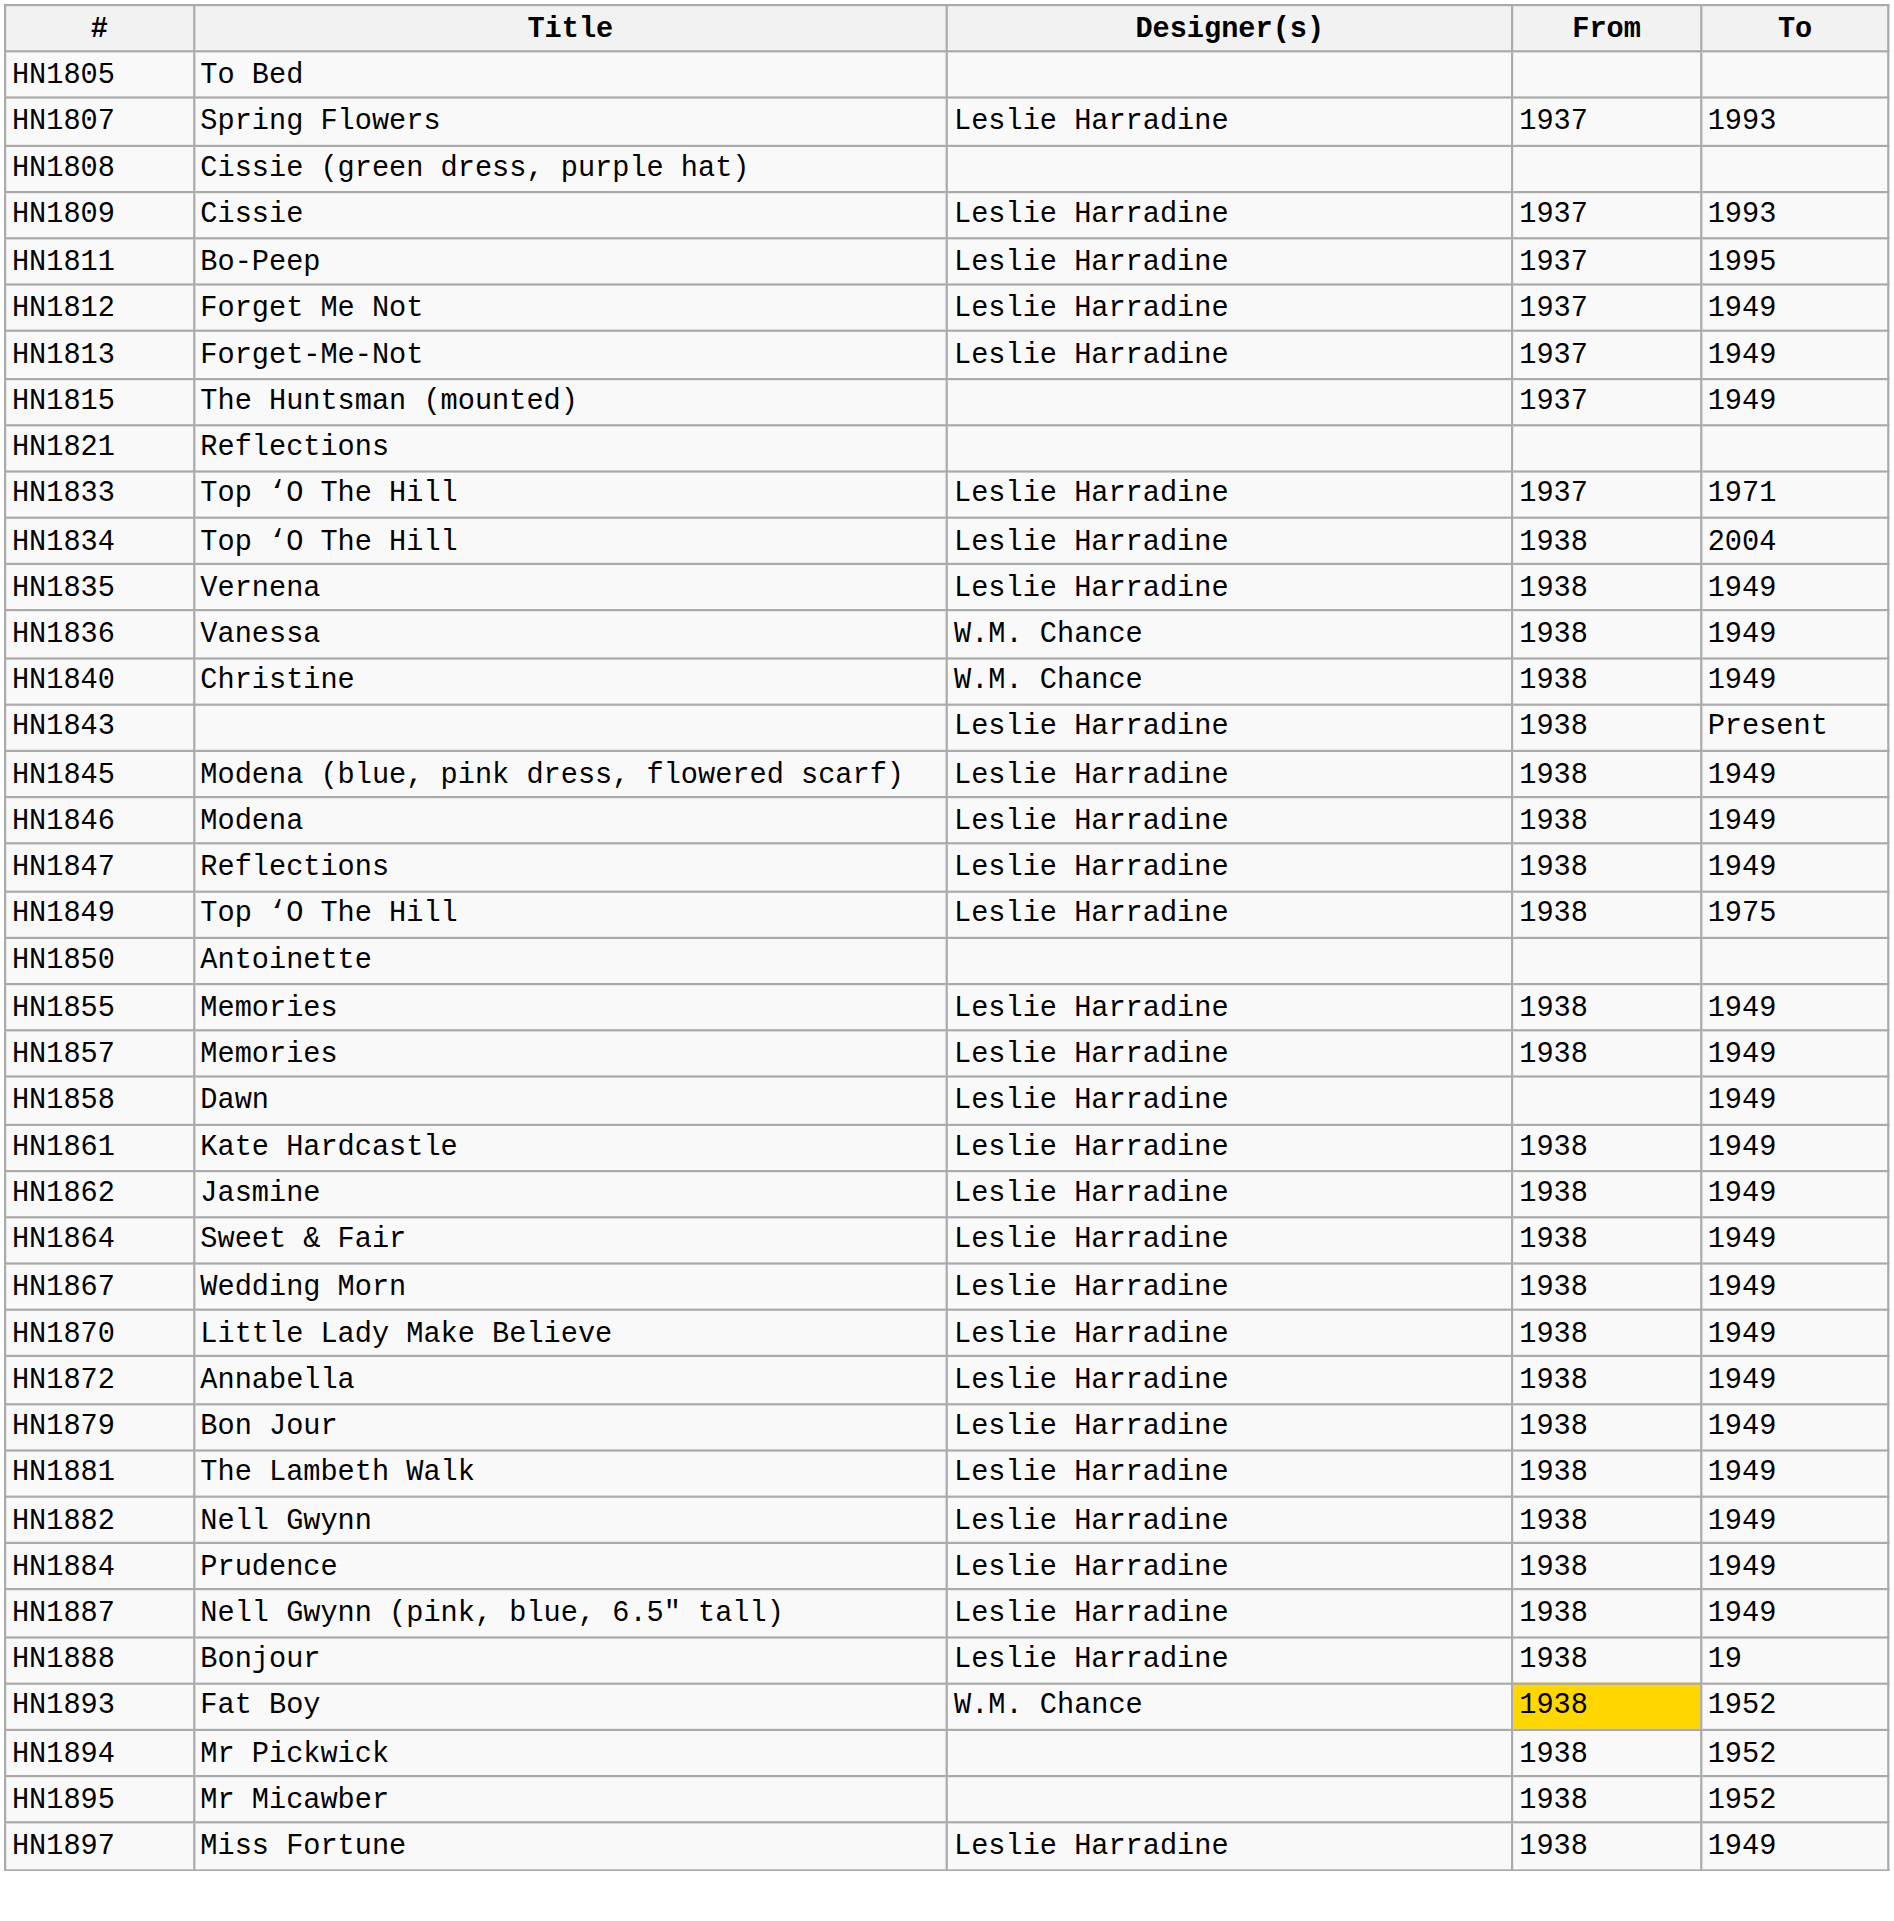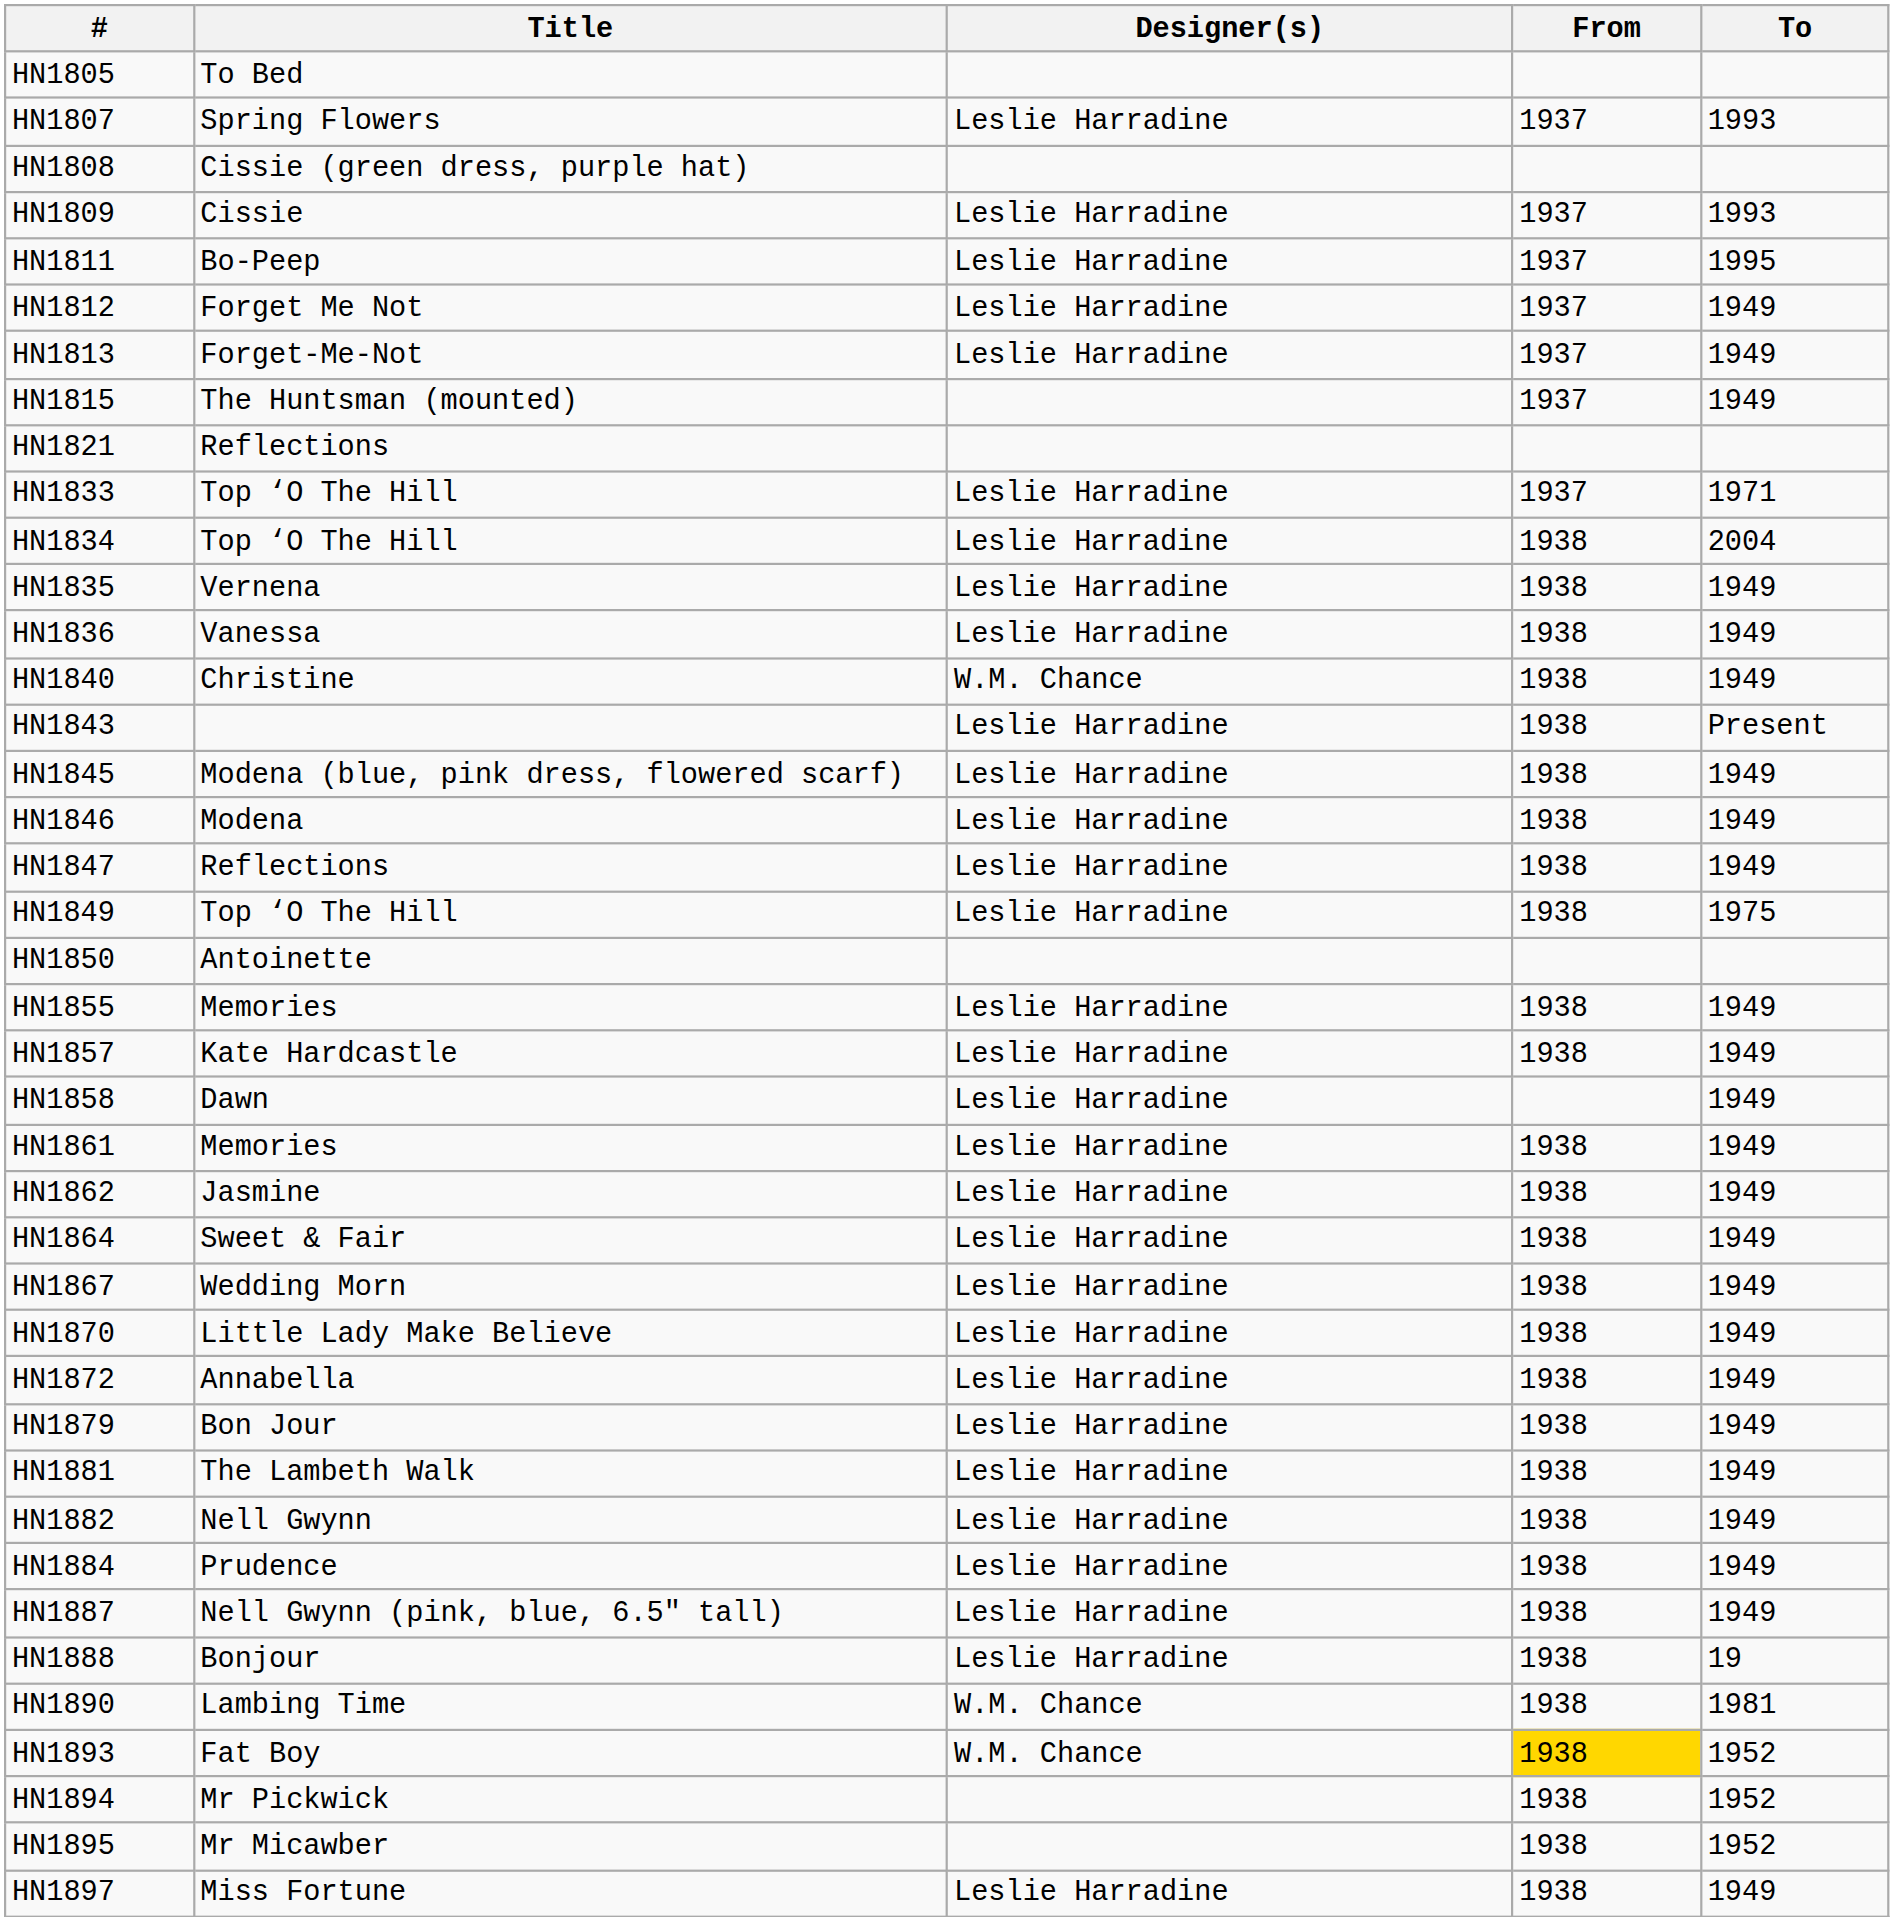 <table class="wikitable collapsible" width="97%" border="1" cellpadding="1" cellspacing="0" align="centre">
 <tr>
 <th width=10%>#</th>
 <th width=40%>Title</th>
 <th width=30%>Designer(s)</th>
 <th width=10%>From</th>
 <th width=10%>To</th>
 </tr>
 <tr>
 <td>HN1805</td>
 <td>To Bed</td>
 <td></td>
 <td></td>
 <td></td>
 </tr>
 <tr>
 <td>HN1807</td>
 <td>Spring Flowers</td>
 <td>Leslie Harradine</td>
 <td>1937</td>
 <td>1993</td>
 </tr>
 <tr>
 <td>HN1808</td>
 <td>Cissie (green dress, purple hat)</td>
 <td></td>
 <td></td>
 <td></td>
 </tr>
 <tr>
 <td>HN1809</td>
 <td>Cissie</td>
 <td>Leslie Harradine</td>
 <td>1937</td>
 <td>1993</td>
 </tr>
 <tr>
 <td>HN1811</td>
 <td>Bo-Peep</td>
 <td>Leslie Harradine</td>
 <td>1937</td>
 <td>1995</td>
 </tr>
 <tr>
 <td>HN1812</td>
 <td>Forget Me Not</td>
 <td>Leslie Harradine</td>
 <td>1937</td>
 <td>1949</td>
 </tr>
 <tr>
 <td>HN1813</td>
 <td>Forget-Me-Not</td>
 <td>Leslie Harradine</td>
 <td>1937</td>
 <td>1949</td>
 </tr>
 <tr>
 <td>HN1815</td>
 <td>The Huntsman (mounted)</td>
 <td></td>
 <td>1937</td>
 <td>1949</td>
 </tr>
 <tr>
 <td>HN1821</td>
 <td>Reflections</td>
 <td></td>
 <td></td>
 <td></td>
 </tr>
 <tr>
 <td>HN1833</td>
 <td>Top ‘O The Hill</td>
 <td>Leslie Harradine</td>
 <td>1937</td>
 <td>1971</td>
 </tr>
 <tr>
 <td>HN1834</td>
 <td>Top ‘O The Hill</td>
 <td>Leslie Harradine</td>
 <td>1938</td>
 <td>2004</td>
 </tr>
 <tr>
 <td>HN1835</td>
 <td>Vernena</td>
 <td>Leslie Harradine</td>
 <td>1938</td>
 <td>1949</td>
 </tr>
 <tr>
 <td>HN1836</td>
 <td>Vanessa</td>
-<td>W.M. Chance</td>
+<td>Leslie Harradine</td>
 <td>1938</td>
 <td>1949</td>
 </tr>
 <tr>
 <td>HN1840</td>
 <td>Christine</td>
 <td>W.M. Chance</td>
 <td>1938</td>
 <td>1949</td>
 </tr>
 <tr>
 <td>HN1843</td>
 <td></td>
 <td>Leslie Harradine</td>
 <td>1938</td>
 <td>Present</td>
 </tr>
 <tr>
 <td>HN1845</td>
 <td>Modena (blue, pink dress, flowered scarf)</td>
 <td>Leslie Harradine</td>
 <td>1938</td>
 <td>1949</td>
 </tr>
 <tr>
 <td>HN1846</td>
 <td>Modena</td>
 <td>Leslie Harradine</td>
 <td>1938</td>
 <td>1949</td>
 </tr>
 <tr>
 <td>HN1847</td>
 <td>Reflections</td>
 <td>Leslie Harradine</td>
 <td>1938</td>
 <td>1949</td>
 </tr>
 <tr>
 <td>HN1849</td>
 <td>Top ‘O The Hill</td>
 <td>Leslie Harradine</td>
 <td>1938</td>
 <td>1975</td>
 </tr>
 <tr>
 <td>HN1850</td>
 <td>Antoinette</td>
 <td></td>
 <td></td>
 <td></td>
 </tr>
 <tr>
 <td>HN1855</td>
 <td>Memories</td>
 <td>Leslie Harradine</td>
 <td>1938</td>
 <td>1949</td>
 </tr>
 <tr>
 <td>HN1857</td>
-<td>Memories</td>
+<td>Kate Hardcastle</td>
 <td>Leslie Harradine</td>
 <td>1938</td>
 <td>1949</td>
 </tr>
 <tr>
 <td>HN1858</td>
 <td>Dawn</td>
 <td>Leslie Harradine</td>
 <td></td>
 <td>1949</td>
 </tr>
 <tr>
 <td>HN1861</td>
-<td>Kate Hardcastle</td>
+<td>Memories</td>
 <td>Leslie Harradine</td>
 <td>1938</td>
 <td>1949</td>
 </tr>
 <tr>
 <td>HN1862</td>
 <td>Jasmine</td>
 <td>Leslie Harradine</td>
 <td>1938</td>
 <td>1949</td>
 </tr>
 <tr>
 <td>HN1864</td>
 <td>Sweet & Fair</td>
 <td>Leslie Harradine</td>
 <td>1938</td>
 <td>1949</td>
 </tr>
 <tr>
 <td>HN1867</td>
 <td>Wedding Morn</td>
 <td>Leslie Harradine</td>
 <td>1938</td>
 <td>1949</td>
 </tr>
 <tr>
 <td>HN1870</td>
 <td>Little Lady Make Believe</td>
 <td>Leslie Harradine</td>
 <td>1938</td>
 <td>1949</td>
 </tr>
 <tr>
 <td>HN1872</td>
 <td>Annabella</td>
 <td>Leslie Harradine</td>
 <td>1938</td>
 <td>1949</td>
 </tr>
 <tr>
 <td>HN1879</td>
 <td>Bon Jour</td>
 <td>Leslie Harradine</td>
 <td>1938</td>
 <td>1949</td>
 </tr>
 <tr>
 <td>HN1881</td>
 <td>The Lambeth Walk</td>
 <td>Leslie Harradine</td>
 <td>1938</td>
 <td>1949</td>
 </tr>
 <tr>
 <td>HN1882</td>
 <td>Nell Gwynn</td>
 <td>Leslie Harradine</td>
 <td>1938</td>
 <td>1949</td>
 </tr>
 <tr>
 <td>HN1884</td>
 <td>Prudence</td>
 <td>Leslie Harradine</td>
 <td>1938</td>
 <td>1949</td>
 </tr>
 <tr>
 <td>HN1887</td>
 <td>Nell Gwynn (pink, blue, 6.5" tall)</td>
 <td>Leslie Harradine</td>
 <td>1938</td>
 <td>1949</td>
 </tr>
 <tr>
 <td>HN1888</td>
 <td>Bonjour</td>
 <td>Leslie Harradine</td>
 <td>1938</td>
 <td>19</td>
 </tr>
 <tr>
+<td>HN1890</td>
+<td>Lambing Time</td>
+<td>W.M. Chance</td>
+<td>1938</td>
+<td>1981</td>
+</tr>
+<tr>
 <td>HN1893</td>
 <td>Fat Boy</td>
 <td>W.M. Chance</td>
 <td style="background: gold;">1938</td>
 <td>1952</td>
 </tr>
 <tr>
 <td>HN1894</td>
 <td>Mr Pickwick</td>
 <td></td>
 <td>1938</td>
 <td>1952</td>
 </tr>
 <tr>
 <td>HN1895</td>
 <td>Mr Micawber</td>
 <td></td>
 <td>1938</td>
 <td>1952</td>
 </tr>
 <tr>
 <td>HN1897</td>
 <td>Miss Fortune</td>
 <td>Leslie Harradine</td>
 <td>1938</td>
 <td>1949</td>
 </tr>
 <tr>
 </tr>
 </table>
